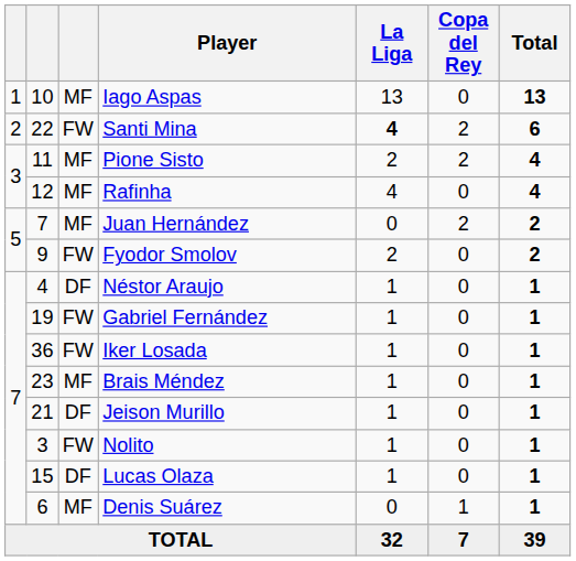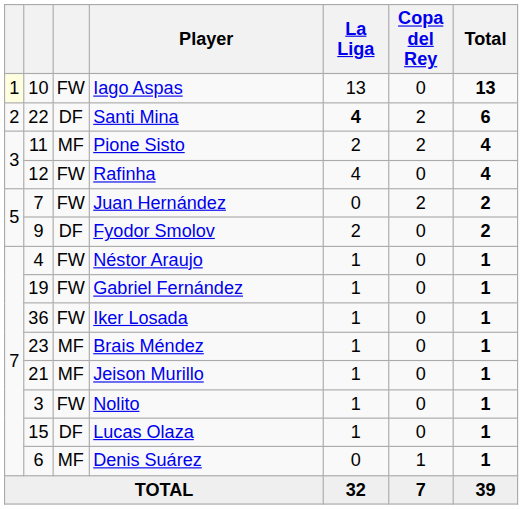 <table class="wikitable sortable" style="text-align:center;">
 <tr>
 <th width=10></th>
 <th width=10></th>
 <th width=10></th>
 <th width=200>Player</th>
 <th width=50><a href='#'>La Liga</a></th>
 <th width=50><a href='#'>Copa del Rey</a></th>
 <th width=50>Total</th>
 </tr>
 <tr>
-<td>1</td>
+<td style="background: lightyellow;">1</td>
 <td>10</td>
-<td>MF</td>
+<td>FW</td>
 <td align=left> <a href='#'>Iago Aspas</a></td>
 <td>13</td>
 <td>0</td>
 <td><strong>13</strong></td>
 </tr>
 <tr>
 <td>2</td>
 <td>22</td>
-<td>FW</td>
+<td>DF</td>
 <td align=left> <a href='#'>Santi Mina</a></td>
 <td><strong>4</strong></td>
 <td>2</td>
 <td><strong>6</strong></td>
 </tr>
 <tr>
 <td rowspan="2">3</td>
 <td>11</td>
 <td>MF</td>
 <td align=left> <a href='#'>Pione Sisto</a></td>
 <td>2</td>
 <td>2</td>
 <td><strong>4</strong></td>
 </tr>
 <tr>
 <td>12</td>
-<td>MF</td>
+<td>FW</td>
 <td align=left> <a href='#'>Rafinha</a></td>
 <td>4</td>
 <td>0</td>
 <td><strong>4</strong></td>
 </tr>
 <tr>
 <td rowspan="2">5</td>
 <td>7</td>
-<td>MF</td>
+<td>FW</td>
 <td align=left> <a href='#'>Juan Hernández</a></td>
 <td>0</td>
 <td>2</td>
 <td><strong>2</strong></td>
 </tr>
 <tr>
 <td>9</td>
-<td>FW</td>
+<td>DF</td>
 <td align=left> <a href='#'>Fyodor Smolov</a></td>
 <td>2</td>
 <td>0</td>
 <td><strong>2</strong></td>
 </tr>
 <tr>
 <td rowspan="8">7</td>
 <td>4</td>
-<td>DF</td>
+<td>FW</td>
 <td align=left> <a href='#'>Néstor Araujo</a></td>
 <td>1</td>
 <td>0</td>
 <td><strong>1</strong></td>
 </tr>
 <tr>
 <td>19</td>
 <td>FW</td>
 <td align=left> <a href='#'>Gabriel Fernández</a></td>
 <td>1</td>
 <td>0</td>
 <td><strong>1</strong></td>
 </tr>
 <tr>
 <td>36</td>
 <td>FW</td>
 <td align=left> <a href='#'>Iker Losada</a></td>
 <td>1</td>
 <td>0</td>
 <td><strong>1</strong></td>
 </tr>
 <tr>
 <td>23</td>
 <td>MF</td>
 <td align=left> <a href='#'>Brais Méndez</a></td>
 <td>1</td>
 <td>0</td>
 <td><strong>1</strong></td>
 </tr>
 <tr>
 <td>21</td>
-<td>DF</td>
+<td>MF</td>
 <td align=left> <a href='#'>Jeison Murillo</a></td>
 <td>1</td>
 <td>0</td>
 <td><strong>1</strong></td>
 </tr>
 <tr>
 <td>3</td>
 <td>FW</td>
 <td align=left> <a href='#'>Nolito</a></td>
 <td>1</td>
 <td>0</td>
 <td><strong>1</strong></td>
 </tr>
 <tr>
 <td>15</td>
 <td>DF</td>
 <td align=left> <a href='#'>Lucas Olaza</a></td>
 <td>1</td>
 <td>0</td>
 <td><strong>1</strong></td>
 </tr>
 <tr>
 <td>6</td>
 <td>MF</td>
 <td align=left> <a href='#'>Denis Suárez</a></td>
 <td>0</td>
 <td>1</td>
 <td><strong>1</strong></td>
 </tr>
 <tr bgcolor="#EFEFEF">
 <td colspan=4><strong>TOTAL</strong></td>
 <td><strong>32</strong></td>
 <td><strong>7</strong></td>
 <td><strong>39</strong></td>
 </tr>
 </table>
